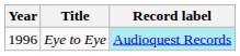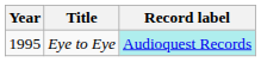 <table class="wikitable sortable">
 <tr>
 <th>Year</th>
 <th>Title</th>
 <th>Record label</th>
 </tr>
 <tr>
-<td>1996</td>
+<td>1995</td>
 <td><em>Eye to Eye</em></td>
 <td style="background: paleturquoise; text-align:center;"><a href='#'>Audioquest Records</a></td>
 </tr>
 </table>
